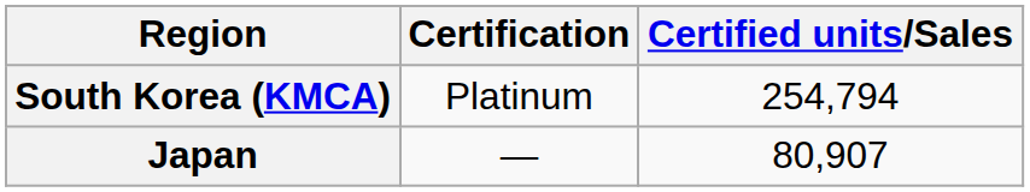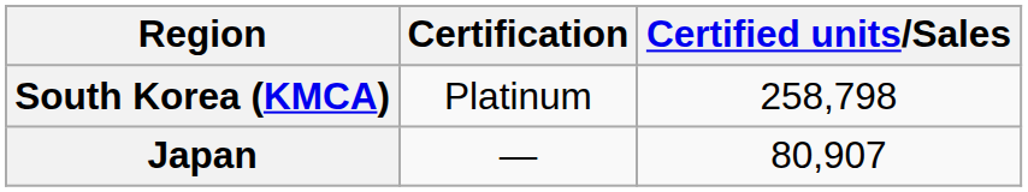 <table class="wikitable sortable plainrowheaders" style="text-align:center">
 <tr>
 <th>Region</th>
 <th>Certification</th>
 <th><a href='#'>Certified units</a>/Sales</th>
 </tr>
 <tr>
 <th scope="row">South Korea (<a href='#'>KMCA</a>)</th>
 <td align="center">Platinum</td>
-<td align="center">254,794</td>
+<td align="center">258,798</td>
 </tr>
 <tr>
 <th scope="row">Japan</th>
 <td align="center">—</td>
 <td align="center">80,907</td>
 </tr>
 </table>
